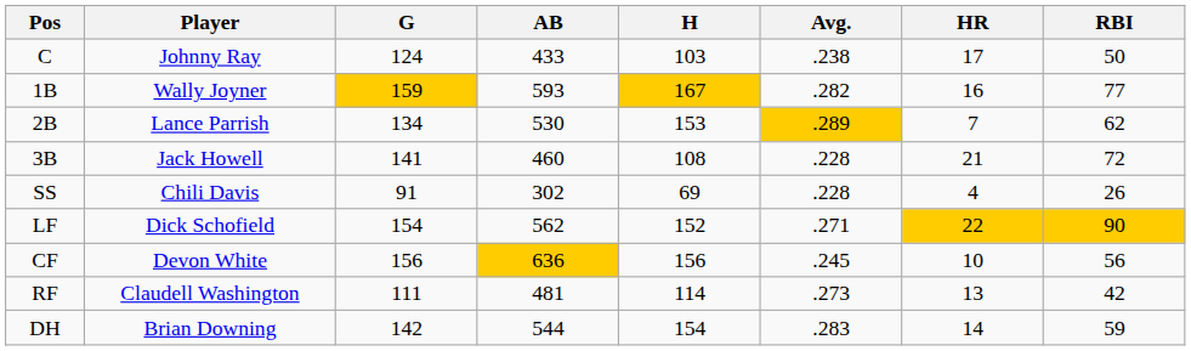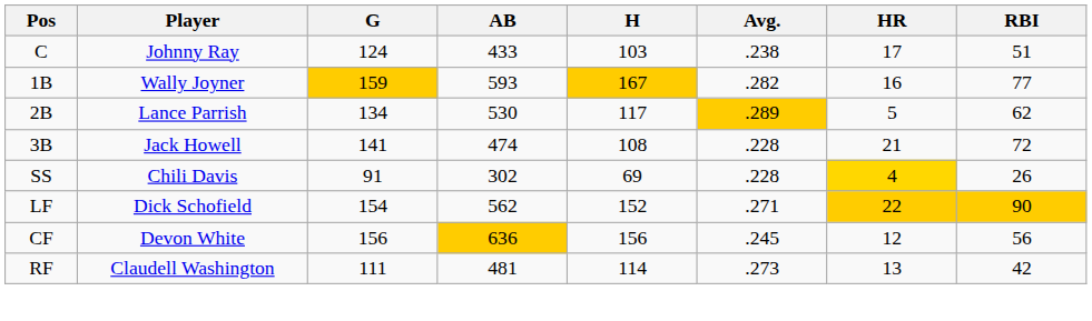 <table class="wikitable sortable">
 <tr>
 <th bgcolor="#DDDDFF" width="5%">Pos</th>
 <th bgcolor="#DDDDFF" width="16%">Player</th>
 <th bgcolor="#DDDDFF" width="9%">G</th>
 <th bgcolor="#DDDDFF" width="9%">AB</th>
 <th bgcolor="#DDDDFF" width="9%">H</th>
 <th bgcolor="#DDDDFF" width="9%">Avg.</th>
 <th bgcolor="#DDDDFF" width="9%">HR</th>
 <th bgcolor="#DDDDFF" width="9%">RBI</th>
 </tr>
 <tr align="center">
 <td>C</td>
 <td><a href='#'>Johnny Ray</a></td>
 <td>124</td>
 <td>433</td>
 <td>103</td>
 <td>.238</td>
 <td>17</td>
-<td>50</td>
+<td>51</td>
 </tr>
 <tr align="center">
 <td>1B</td>
 <td><a href='#'>Wally Joyner</a></td>
 <td bgcolor="FFCC00">159</td>
 <td>593</td>
 <td bgcolor="FFCC00">167</td>
 <td>.282</td>
 <td>16</td>
 <td>77</td>
 </tr>
 <tr align="center">
 <td>2B</td>
 <td><a href='#'>Lance Parrish</a></td>
 <td>134</td>
 <td>530</td>
-<td>153</td>
+<td>117</td>
 <td bgcolor="FFCC00">.289</td>
-<td>7</td>
+<td>5</td>
 <td>62</td>
 </tr>
 <tr align="center">
 <td>3B</td>
 <td><a href='#'>Jack Howell</a></td>
 <td>141</td>
-<td>460</td>
+<td>474</td>
 <td>108</td>
 <td>.228</td>
 <td>21</td>
 <td>72</td>
 </tr>
 <tr align="center">
 <td>SS</td>
 <td><a href='#'>Chili Davis</a></td>
 <td>91</td>
 <td>302</td>
 <td>69</td>
 <td>.228</td>
-<td>4</td>
+<td style="background: gold;">4</td>
 <td>26</td>
 </tr>
 <tr align="center">
 <td>LF</td>
 <td><a href='#'>Dick Schofield</a></td>
 <td>154</td>
 <td>562</td>
 <td>152</td>
 <td>.271</td>
 <td bgcolor="FFCC00">22</td>
 <td bgcolor="FFCC00">90</td>
 </tr>
 <tr align="center">
 <td>CF</td>
 <td><a href='#'>Devon White</a></td>
 <td>156</td>
 <td bgcolor="FFCC00">636</td>
 <td>156</td>
 <td>.245</td>
-<td>10</td>
+<td>12</td>
 <td>56</td>
 </tr>
 <tr align="center">
 <td>RF</td>
 <td><a href='#'>Claudell Washington</a></td>
 <td>111</td>
 <td>481</td>
 <td>114</td>
 <td>.273</td>
 <td>13</td>
 <td>42</td>
 </tr>
-<tr align="center">
-<td>DH</td>
-<td><a href='#'>Brian Downing</a></td>
-<td>142</td>
-<td>544</td>
-<td>154</td>
-<td>.283</td>
-<td>14</td>
-<td>59</td>
-</tr>
 </table>
